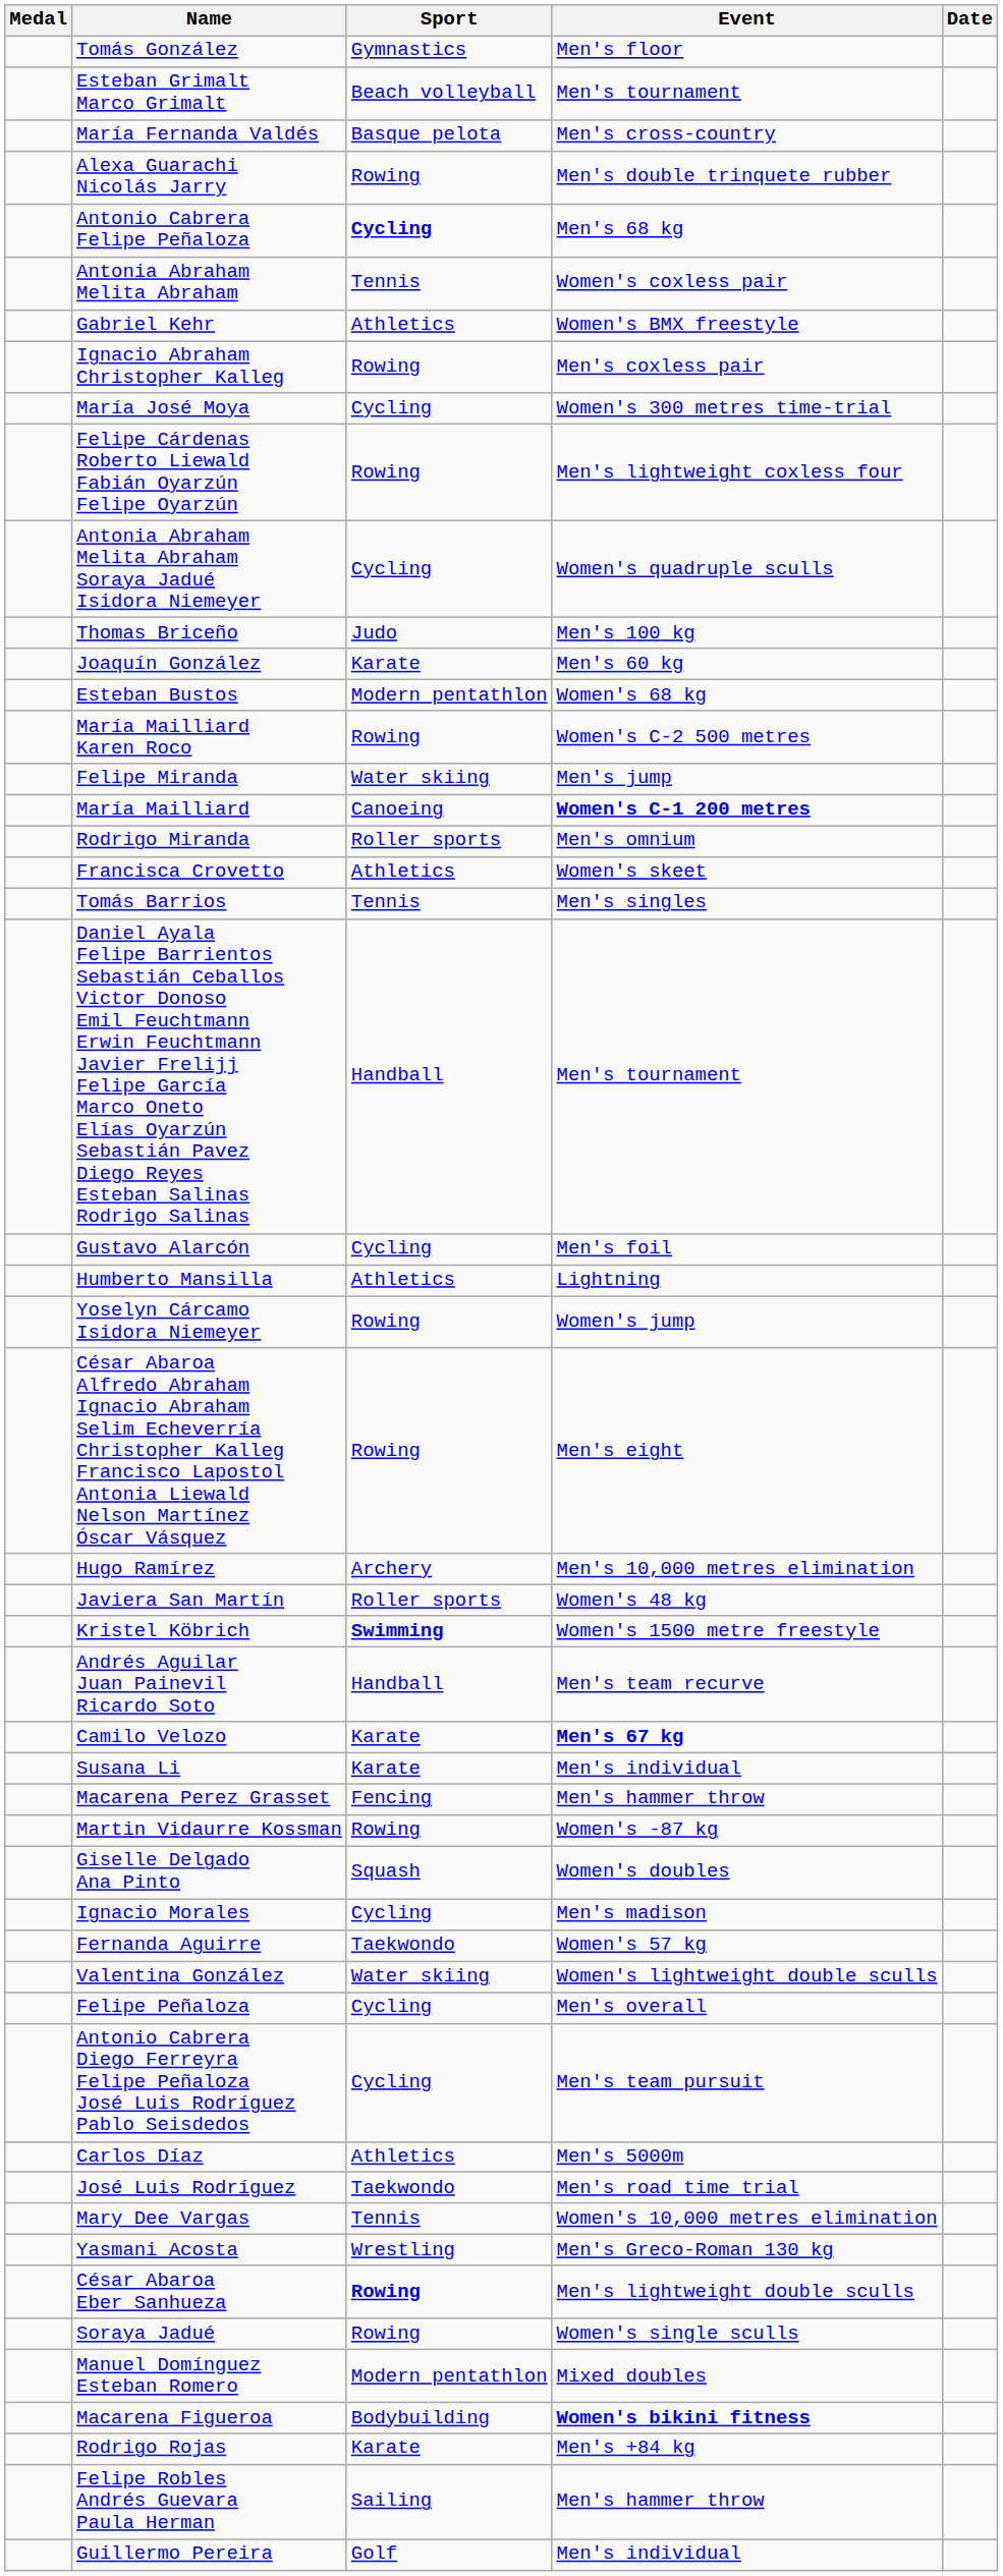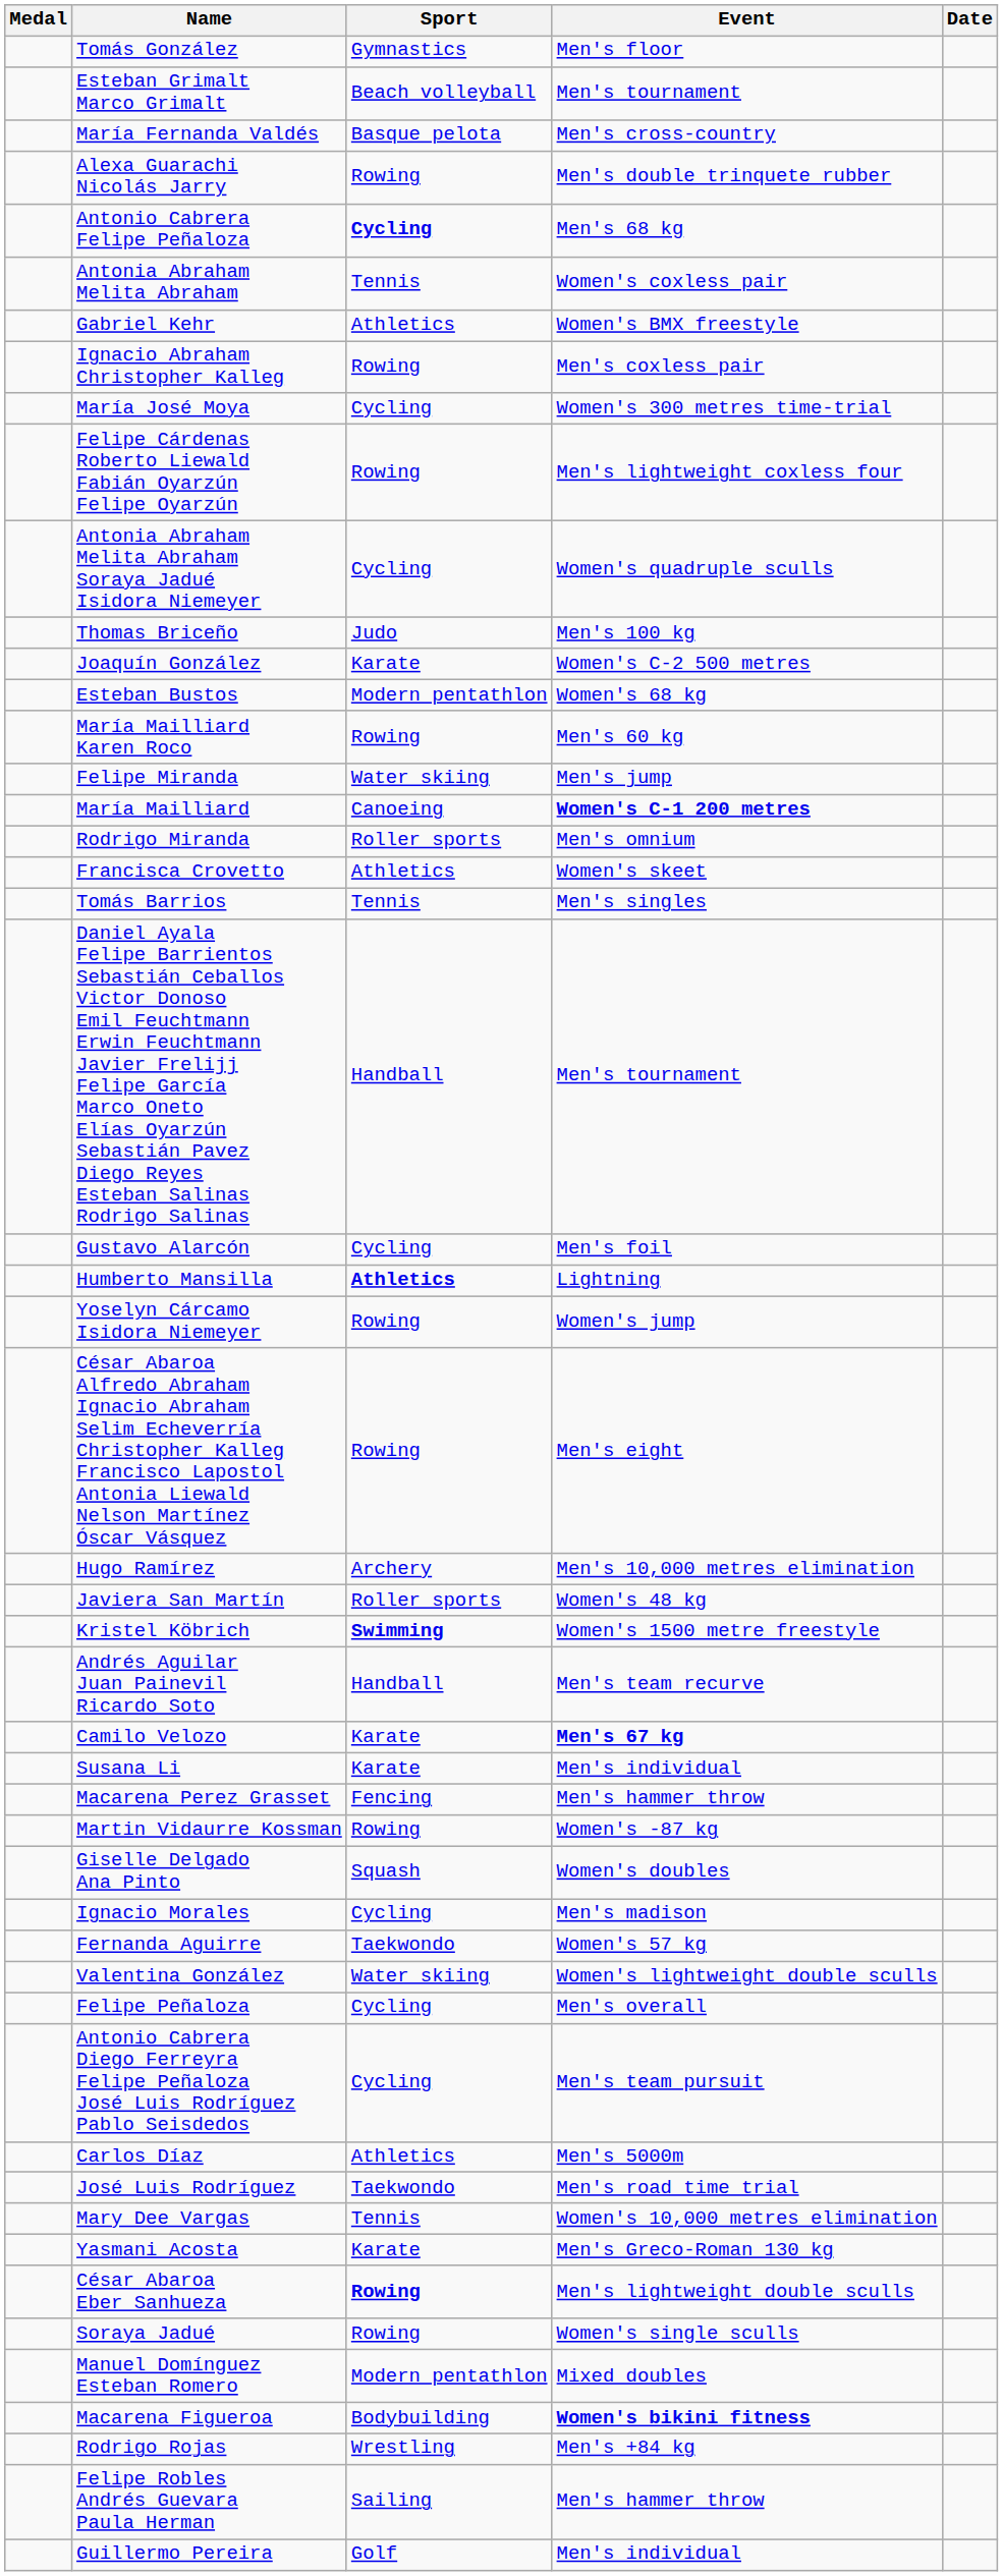 <table class="wikitable sortable"  style=font-size:95%>
 <tr>
 <th>Medal</th>
 <th>Name</th>
 <th>Sport</th>
 <th>Event</th>
 <th>Date</th>
 </tr>
 <tr>
 <td></td>
 <td><a href='#'>Tomás González</a></td>
 <td><a href='#'>Gymnastics</a></td>
 <td><a href='#'>Men's floor</a></td>
 <td></td>
 </tr>
 <tr>
 <td></td>
 <td><a href='#'>Esteban Grimalt</a><br><a href='#'>Marco Grimalt</a></td>
 <td><a href='#'>Beach volleyball</a></td>
 <td><a href='#'>Men's tournament</a></td>
 <td></td>
 </tr>
 <tr>
 <td></td>
 <td><a href='#'>María Fernanda Valdés</a></td>
 <td><a href='#'>Basque pelota</a></td>
 <td><a href='#'>Men's cross-country</a></td>
 <td></td>
 </tr>
 <tr>
 <td></td>
 <td><a href='#'>Alexa Guarachi</a><br><a href='#'>Nicolás Jarry</a></td>
 <td><a href='#'>Rowing</a></td>
 <td><a href='#'>Men's double trinquete rubber</a></td>
 <td></td>
 </tr>
 <tr>
 <td></td>
 <td><a href='#'>Antonio Cabrera</a><br><a href='#'>Felipe Peñaloza</a></td>
 <td><strong><a href='#'>Cycling</a></strong></td>
 <td><a href='#'>Men's 68 kg</a></td>
 <td></td>
 </tr>
 <tr>
 <td></td>
 <td><a href='#'>Antonia Abraham</a><br><a href='#'>Melita Abraham</a></td>
 <td><a href='#'>Tennis</a></td>
 <td><a href='#'>Women's coxless pair</a></td>
 <td></td>
 </tr>
 <tr>
 <td></td>
 <td><a href='#'>Gabriel Kehr</a></td>
 <td><a href='#'>Athletics</a></td>
 <td><a href='#'>Women's BMX freestyle</a></td>
 <td></td>
 </tr>
 <tr>
 <td></td>
 <td><a href='#'>Ignacio Abraham</a><br><a href='#'>Christopher Kalleg</a></td>
 <td><a href='#'>Rowing</a></td>
 <td><a href='#'>Men's coxless pair</a></td>
 <td></td>
 </tr>
 <tr>
 <td></td>
 <td><a href='#'>María José Moya</a></td>
 <td><a href='#'>Cycling</a></td>
 <td><a href='#'>Women's 300 metres time-trial</a></td>
 <td></td>
 </tr>
 <tr>
 <td></td>
 <td><a href='#'>Felipe Cárdenas</a><br><a href='#'>Roberto Liewald</a><br><a href='#'>Fabián Oyarzún</a><br><a href='#'>Felipe Oyarzún</a></td>
 <td><a href='#'>Rowing</a></td>
 <td><a href='#'>Men's lightweight coxless four</a></td>
 <td></td>
 </tr>
 <tr>
 <td></td>
 <td><a href='#'>Antonia Abraham</a><br><a href='#'>Melita Abraham</a><br><a href='#'>Soraya Jadué</a><br><a href='#'>Isidora Niemeyer</a></td>
 <td><a href='#'>Cycling</a></td>
 <td><a href='#'>Women's quadruple sculls</a></td>
 <td></td>
 </tr>
 <tr>
 <td></td>
 <td><a href='#'>Thomas Briceño</a></td>
 <td><a href='#'>Judo</a></td>
 <td><a href='#'>Men's 100 kg</a></td>
 <td></td>
 </tr>
 <tr>
 <td></td>
 <td><a href='#'>Joaquín González</a></td>
 <td><a href='#'>Karate</a></td>
-<td><a href='#'>Men's 60 kg</a></td>
+<td><a href='#'>Women's C-2 500 metres</a></td>
 <td></td>
 </tr>
 <tr>
 <td></td>
 <td><a href='#'>Esteban Bustos</a></td>
 <td><a href='#'>Modern pentathlon</a></td>
 <td><a href='#'>Women's 68 kg</a></td>
 <td></td>
 </tr>
 <tr>
 <td></td>
 <td><a href='#'>María Mailliard</a><br><a href='#'>Karen Roco</a></td>
 <td><a href='#'>Rowing</a></td>
-<td><a href='#'>Women's C-2 500 metres</a></td>
+<td><a href='#'>Men's 60 kg</a></td>
 <td></td>
 </tr>
 <tr>
 <td></td>
 <td><a href='#'>Felipe Miranda</a></td>
 <td><a href='#'>Water skiing</a></td>
 <td><a href='#'>Men's jump</a></td>
 <td></td>
 </tr>
 <tr>
 <td></td>
 <td><a href='#'>María Mailliard</a></td>
 <td><a href='#'>Canoeing</a></td>
 <td><strong><a href='#'>Women's C-1 200 metres</a></strong></td>
 <td></td>
 </tr>
 <tr>
 <td></td>
 <td><a href='#'>Rodrigo Miranda</a></td>
 <td><a href='#'>Roller sports</a></td>
 <td><a href='#'>Men's omnium</a></td>
 <td></td>
 </tr>
 <tr>
 <td></td>
 <td><a href='#'>Francisca Crovetto</a></td>
 <td><a href='#'>Athletics</a></td>
 <td><a href='#'>Women's skeet</a></td>
 <td></td>
 </tr>
 <tr>
 <td></td>
 <td><a href='#'>Tomás Barrios</a></td>
 <td><a href='#'>Tennis</a></td>
 <td><a href='#'>Men's singles</a></td>
 <td></td>
 </tr>
 <tr>
 <td></td>
 <td><a href='#'>Daniel Ayala</a><br><a href='#'>Felipe Barrientos</a><br><a href='#'>Sebastián Ceballos</a><br><a href='#'>Victor Donoso</a><br><a href='#'>Emil Feuchtmann</a><br><a href='#'>Erwin Feuchtmann</a><br><a href='#'>Javier Frelijj</a><br><a href='#'>Felipe García</a><br><a href='#'>Marco Oneto</a><br><a href='#'>Elías Oyarzún</a><br><a href='#'>Sebastián Pavez</a><br><a href='#'>Diego Reyes</a><br><a href='#'>Esteban Salinas</a><br><a href='#'>Rodrigo Salinas</a></td>
 <td><a href='#'>Handball</a></td>
 <td><a href='#'>Men's tournament</a></td>
 <td></td>
 </tr>
 <tr>
 <td></td>
 <td><a href='#'>Gustavo Alarcón</a></td>
 <td><a href='#'>Cycling</a></td>
 <td><a href='#'>Men's foil</a></td>
 <td></td>
 </tr>
 <tr>
 <td></td>
 <td><a href='#'>Humberto Mansilla</a></td>
-<td><a href='#'>Athletics</a></td>
+<td><strong><a href='#'>Athletics</a></strong></td>
 <td><a href='#'>Lightning</a></td>
 <td></td>
 </tr>
 <tr>
 <td></td>
 <td><a href='#'>Yoselyn Cárcamo</a><br><a href='#'>Isidora Niemeyer</a></td>
 <td><a href='#'>Rowing</a></td>
 <td><a href='#'>Women's jump</a></td>
 <td></td>
 </tr>
 <tr>
 <td></td>
 <td><a href='#'>César Abaroa</a><br><a href='#'>Alfredo Abraham</a><br><a href='#'>Ignacio Abraham</a><br><a href='#'>Selim Echeverría</a><br><a href='#'>Christopher Kalleg</a><br><a href='#'>Francisco Lapostol</a><br><a href='#'>Antonia Liewald</a><br><a href='#'>Nelson Martínez</a><br><a href='#'>Óscar Vásquez</a></td>
 <td><a href='#'>Rowing</a></td>
 <td><a href='#'>Men's eight</a></td>
 <td></td>
 </tr>
 <tr>
 <td></td>
 <td><a href='#'>Hugo Ramírez</a></td>
 <td><a href='#'>Archery</a></td>
 <td><a href='#'>Men's 10,000 metres elimination</a></td>
 <td></td>
 </tr>
 <tr>
 <td></td>
 <td><a href='#'>Javiera San Martín</a></td>
 <td><a href='#'>Roller sports</a></td>
 <td><a href='#'>Women's 48 kg</a></td>
 <td></td>
 </tr>
 <tr>
 <td></td>
 <td><a href='#'>Kristel Köbrich</a></td>
 <td><strong><a href='#'>Swimming</a></strong></td>
 <td><a href='#'>Women's 1500 metre freestyle</a></td>
 <td></td>
 </tr>
 <tr>
 <td></td>
 <td><a href='#'>Andrés Aguilar</a><br><a href='#'>Juan Painevil</a><br><a href='#'>Ricardo Soto</a></td>
 <td><a href='#'>Handball</a></td>
 <td><a href='#'>Men's team recurve</a></td>
 <td></td>
 </tr>
 <tr>
 <td></td>
 <td><a href='#'>Camilo Velozo</a></td>
 <td><a href='#'>Karate</a></td>
 <td><strong><a href='#'>Men's 67 kg</a></strong></td>
 <td></td>
 </tr>
 <tr>
 <td></td>
 <td><a href='#'>Susana Li</a></td>
 <td><a href='#'>Karate</a></td>
 <td><a href='#'>Men's individual</a></td>
 <td></td>
 </tr>
 <tr>
 <td></td>
 <td><a href='#'>Macarena Perez Grasset</a></td>
 <td><a href='#'>Fencing</a></td>
 <td><a href='#'>Men's hammer throw</a></td>
 <td></td>
 </tr>
 <tr>
 <td></td>
 <td><a href='#'>Martin Vidaurre Kossman</a></td>
 <td><a href='#'>Rowing</a></td>
 <td><a href='#'>Women's -87 kg</a></td>
 <td></td>
 </tr>
 <tr>
 <td></td>
 <td><a href='#'>Giselle Delgado</a><br><a href='#'>Ana Pinto</a></td>
 <td><a href='#'>Squash</a></td>
 <td><a href='#'>Women's doubles</a></td>
 <td></td>
 </tr>
 <tr>
 <td></td>
 <td><a href='#'>Ignacio Morales</a></td>
 <td><a href='#'>Cycling</a></td>
 <td><a href='#'>Men's madison</a></td>
 <td></td>
 </tr>
 <tr>
 <td></td>
 <td><a href='#'>Fernanda Aguirre</a></td>
 <td><a href='#'>Taekwondo</a></td>
 <td><a href='#'>Women's 57 kg</a></td>
 <td></td>
 </tr>
 <tr>
 <td></td>
 <td><a href='#'>Valentina González</a></td>
 <td><a href='#'>Water skiing</a></td>
 <td><a href='#'>Women's lightweight double sculls</a></td>
 <td></td>
 </tr>
 <tr>
 <td></td>
 <td><a href='#'>Felipe Peñaloza</a></td>
 <td><a href='#'>Cycling</a></td>
 <td><a href='#'>Men's overall</a></td>
 <td></td>
 </tr>
 <tr>
 <td></td>
 <td><a href='#'>Antonio Cabrera</a><br><a href='#'>Diego Ferreyra</a><br><a href='#'>Felipe Peñaloza</a><br><a href='#'>José Luis Rodríguez</a><br><a href='#'>Pablo Seisdedos</a></td>
 <td><a href='#'>Cycling</a></td>
 <td><a href='#'>Men's team pursuit</a></td>
 <td></td>
 </tr>
 <tr>
 <td></td>
 <td><a href='#'>Carlos Díaz</a></td>
 <td><a href='#'>Athletics</a></td>
 <td><a href='#'>Men's 5000m</a></td>
 <td></td>
 </tr>
 <tr>
 <td></td>
 <td><a href='#'>José Luis Rodríguez</a></td>
 <td><a href='#'>Taekwondo</a></td>
 <td><a href='#'>Men's road time trial</a></td>
 <td></td>
 </tr>
 <tr>
 <td></td>
 <td><a href='#'>Mary Dee Vargas</a></td>
 <td><a href='#'>Tennis</a></td>
 <td><a href='#'>Women's 10,000 metres elimination</a></td>
 <td></td>
 </tr>
 <tr>
 <td></td>
 <td><a href='#'>Yasmani Acosta</a></td>
-<td><a href='#'>Wrestling</a></td>
+<td><a href='#'>Karate</a></td>
 <td><a href='#'>Men's Greco-Roman 130 kg</a></td>
 <td></td>
 </tr>
 <tr>
 <td></td>
 <td><a href='#'>César Abaroa</a><br><a href='#'>Eber Sanhueza</a></td>
 <td><strong><a href='#'>Rowing</a></strong></td>
 <td><a href='#'>Men's lightweight double sculls</a></td>
 <td></td>
 </tr>
 <tr>
 <td></td>
 <td><a href='#'>Soraya Jadué</a></td>
 <td><a href='#'>Rowing</a></td>
 <td><a href='#'>Women's single sculls</a></td>
 <td></td>
 </tr>
 <tr>
 <td></td>
 <td><a href='#'>Manuel Domínguez</a><br><a href='#'>Esteban Romero</a></td>
 <td><a href='#'>Modern pentathlon</a></td>
 <td><a href='#'>Mixed doubles</a></td>
 <td></td>
 </tr>
 <tr>
 <td></td>
 <td><a href='#'>Macarena Figueroa</a></td>
 <td><a href='#'>Bodybuilding</a></td>
 <td><strong><a href='#'>Women's bikini fitness</a></strong></td>
 <td></td>
 </tr>
 <tr>
 <td></td>
 <td><a href='#'>Rodrigo Rojas</a></td>
-<td><a href='#'>Karate</a></td>
+<td><a href='#'>Wrestling</a></td>
 <td><a href='#'>Men's +84 kg</a></td>
 <td></td>
 </tr>
 <tr>
 <td></td>
 <td><a href='#'>Felipe Robles</a><br><a href='#'>Andrés Guevara</a><br><a href='#'>Paula Herman</a></td>
 <td><a href='#'>Sailing</a></td>
 <td><a href='#'>Men's hammer throw</a></td>
 <td></td>
 </tr>
 <tr>
 <td></td>
 <td><a href='#'>Guillermo Pereira</a></td>
 <td><a href='#'>Golf</a></td>
 <td><a href='#'>Men's individual</a></td>
 <td></td>
 </tr>
 </table>
